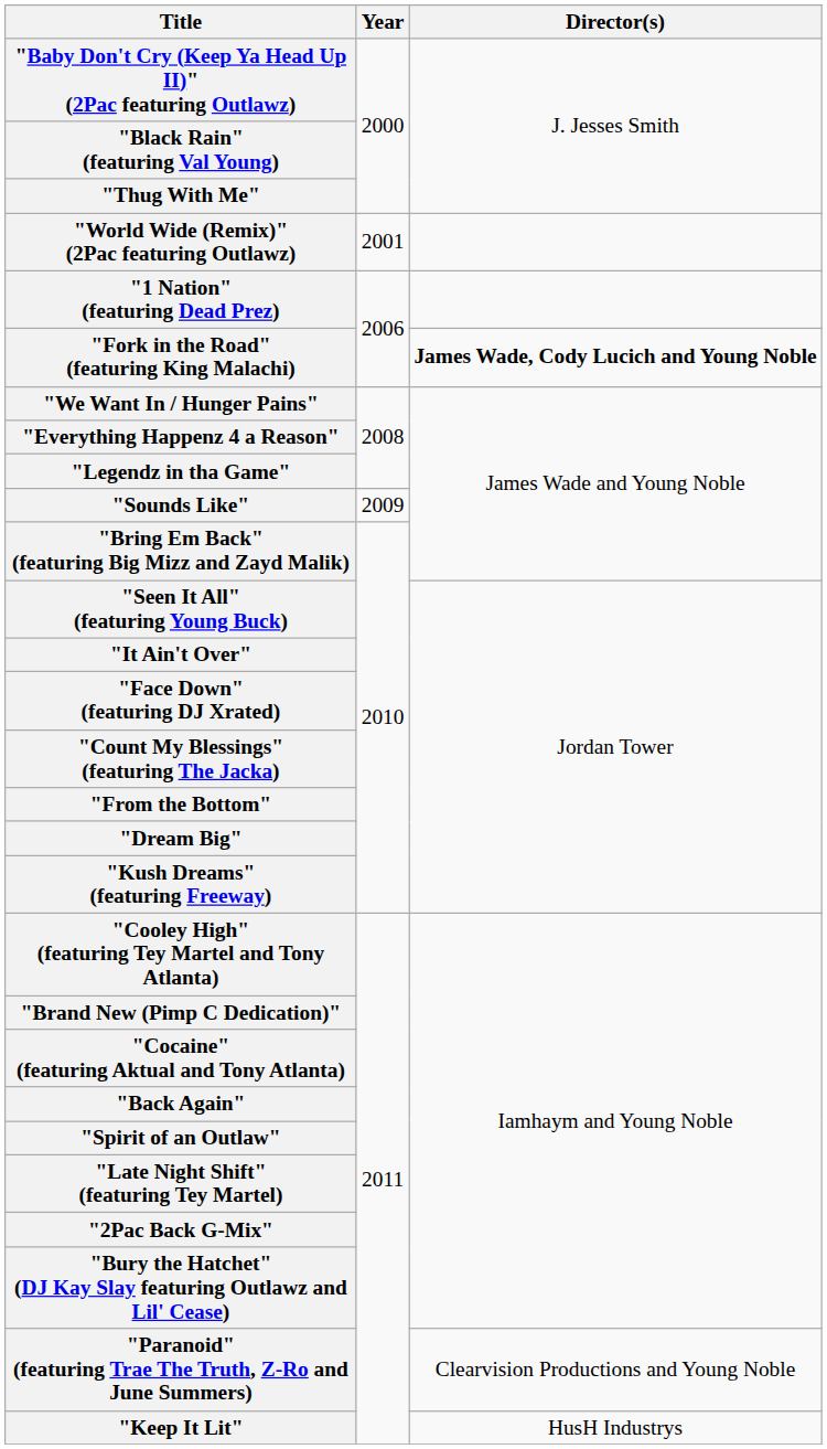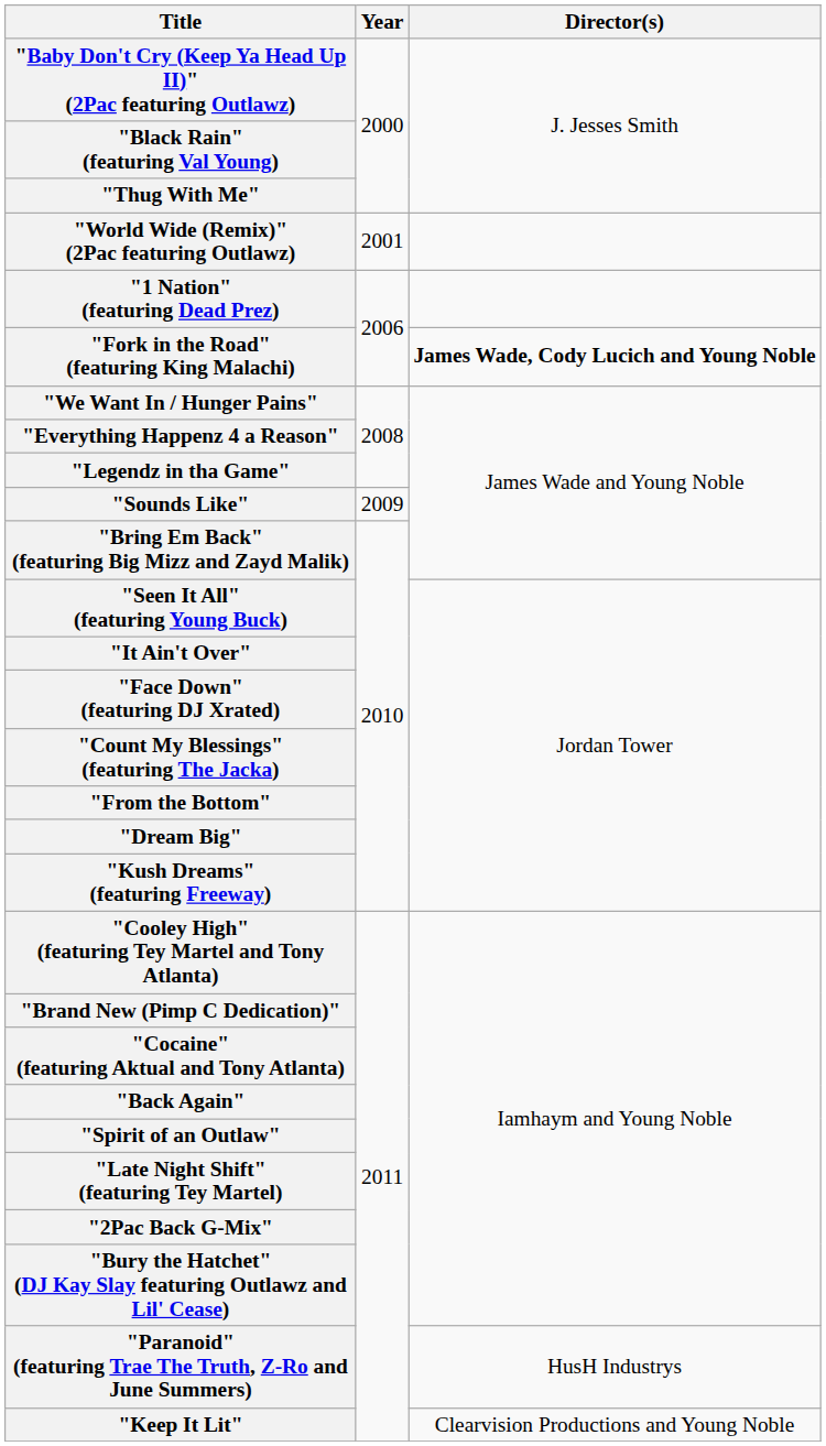 <table class="wikitable plainrowheaders" style="text-align:center;">
 <tr>
 <th scope="col" style="width:16em;">Title</th>
 <th scope="col">Year</th>
 <th scope="col">Director(s)</th>
 </tr>
 <tr>
 <th scope="row">"<a href='#'>Baby Don't Cry (Keep Ya Head Up II)</a>"<br><span>(<a href='#'>2Pac</a> featuring <a href='#'>Outlawz</a>)</span></th>
 <td rowspan="3">2000</td>
 <td rowspan="3">J. Jesses Smith</td>
 </tr>
 <tr>
 <th scope="row">"Black Rain"<br><span>(featuring <a href='#'>Val Young</a>)</span></th>
 </tr>
 <tr>
 <th scope="row">"Thug With Me"</th>
 </tr>
 <tr>
 <th scope="row">"World Wide (Remix)"<br><span>(2Pac featuring Outlawz)</span></th>
 <td>2001</td>
 <td></td>
 </tr>
 <tr>
 <th scope="row">"1 Nation"<br><span>(featuring <a href='#'>Dead Prez</a>)</span></th>
 <td rowspan="2">2006</td>
 <td></td>
 </tr>
 <tr>
 <th scope="row">"Fork in the Road"<br><span>(featuring King Malachi)</span></th>
 <td><strong>James Wade, Cody Lucich and Young Noble</strong></td>
 </tr>
 <tr>
 <th scope="row">"We Want In / Hunger Pains"</th>
 <td rowspan="3">2008</td>
 <td rowspan="5">James Wade and Young Noble</td>
 </tr>
 <tr>
 <th scope="row">"Everything Happenz 4 a Reason"</th>
 </tr>
 <tr>
 <th scope="row">"Legendz in tha Game"</th>
 </tr>
 <tr>
 <th scope="row">"Sounds Like"</th>
 <td>2009</td>
 </tr>
 <tr>
 <th scope="row">"Bring Em Back"<br><span>(featuring Big Mizz and Zayd Malik)</span></th>
 <td rowspan="8">2010</td>
 </tr>
 <tr>
 <th scope="row">"Seen It All"<br><span>(featuring <a href='#'>Young Buck</a>)</span></th>
 <td rowspan="7">Jordan Tower</td>
 </tr>
 <tr>
 <th scope="row">"It Ain't Over"</th>
 </tr>
 <tr>
 <th scope="row">"Face Down"<br><span>(featuring DJ Xrated)</span></th>
 </tr>
 <tr>
 <th scope="row">"Count My Blessings"<br><span>(featuring <a href='#'>The Jacka</a>)</span></th>
 </tr>
 <tr>
 <th scope="row">"From the Bottom"</th>
 </tr>
 <tr>
 <th scope="row">"Dream Big"</th>
 </tr>
 <tr>
 <th scope="row">"Kush Dreams"<br><span>(featuring <a href='#'>Freeway</a>)</span></th>
 </tr>
 <tr>
 <th scope="row">"Cooley High"<br><span>(featuring Tey Martel and Tony Atlanta)</span></th>
 <td rowspan="10">2011</td>
 <td rowspan="8">Iamhaym and Young Noble</td>
 </tr>
 <tr>
 <th scope="row">"Brand New (Pimp C Dedication)"</th>
 </tr>
 <tr>
 <th scope="row">"Cocaine"<br><span>(featuring Aktual and Tony Atlanta)</span></th>
 </tr>
 <tr>
 <th scope="row">"Back Again"</th>
 </tr>
 <tr>
 <th scope="row">"Spirit of an Outlaw"</th>
 </tr>
 <tr>
 <th scope="row">"Late Night Shift"<br><span>(featuring Tey Martel)</span></th>
 </tr>
 <tr>
 <th scope="row">"2Pac Back G-Mix"</th>
 </tr>
 <tr>
 <th scope="row">"Bury the Hatchet"<br><span>(<a href='#'>DJ Kay Slay</a> featuring Outlawz and <a href='#'>Lil' Cease</a>)</span></th>
 </tr>
 <tr>
 <th scope="row">"Paranoid"<br><span>(featuring <a href='#'>Trae The Truth</a>, <a href='#'>Z-Ro</a> and June Summers)</span></th>
-<td>Clearvision Productions and Young Noble</td>
+<td>HusH Industrys</td>
 </tr>
 <tr>
 <th scope="row">"Keep It Lit"</th>
-<td>HusH Industrys</td>
+<td>Clearvision Productions and Young Noble</td>
 </tr>
 <tr>
 </tr>
 </table>
